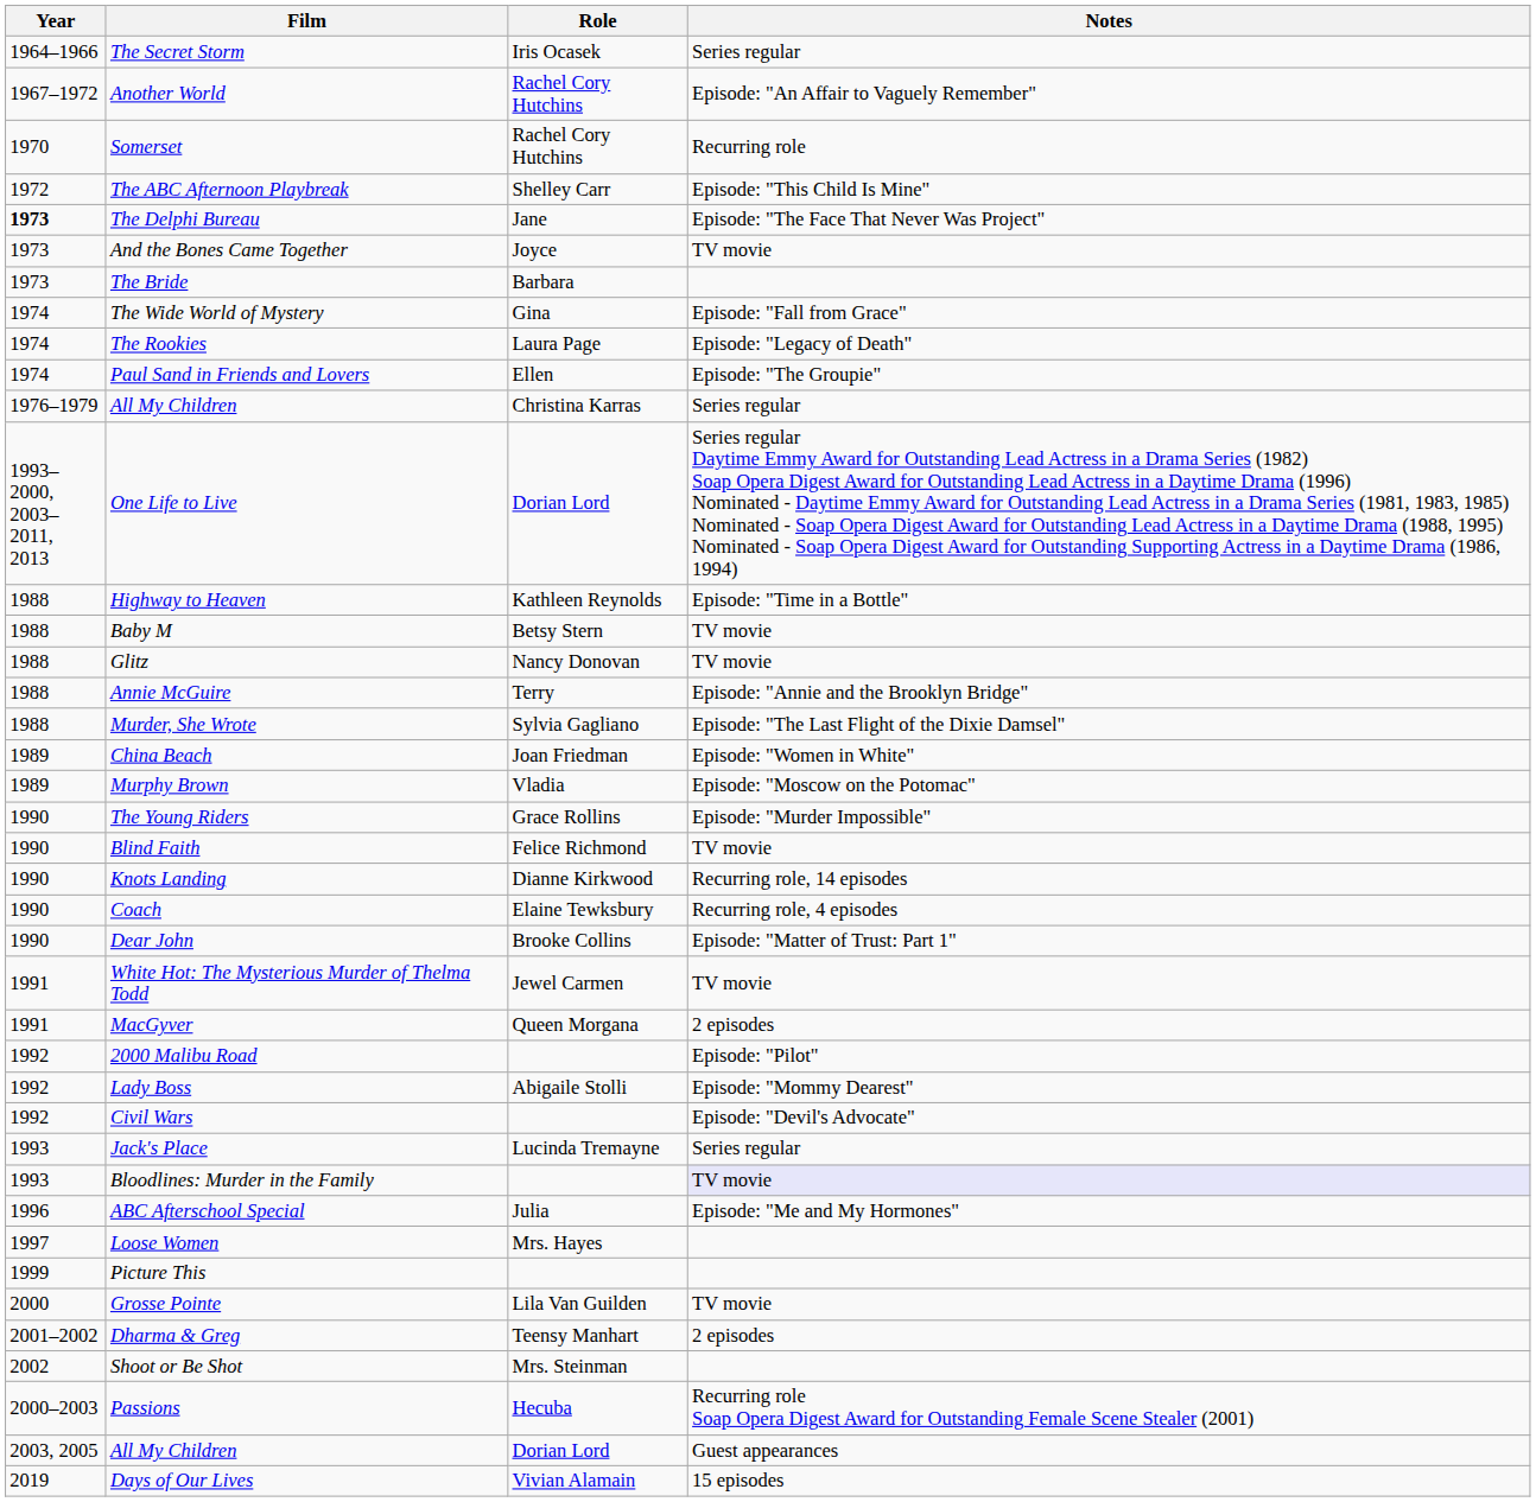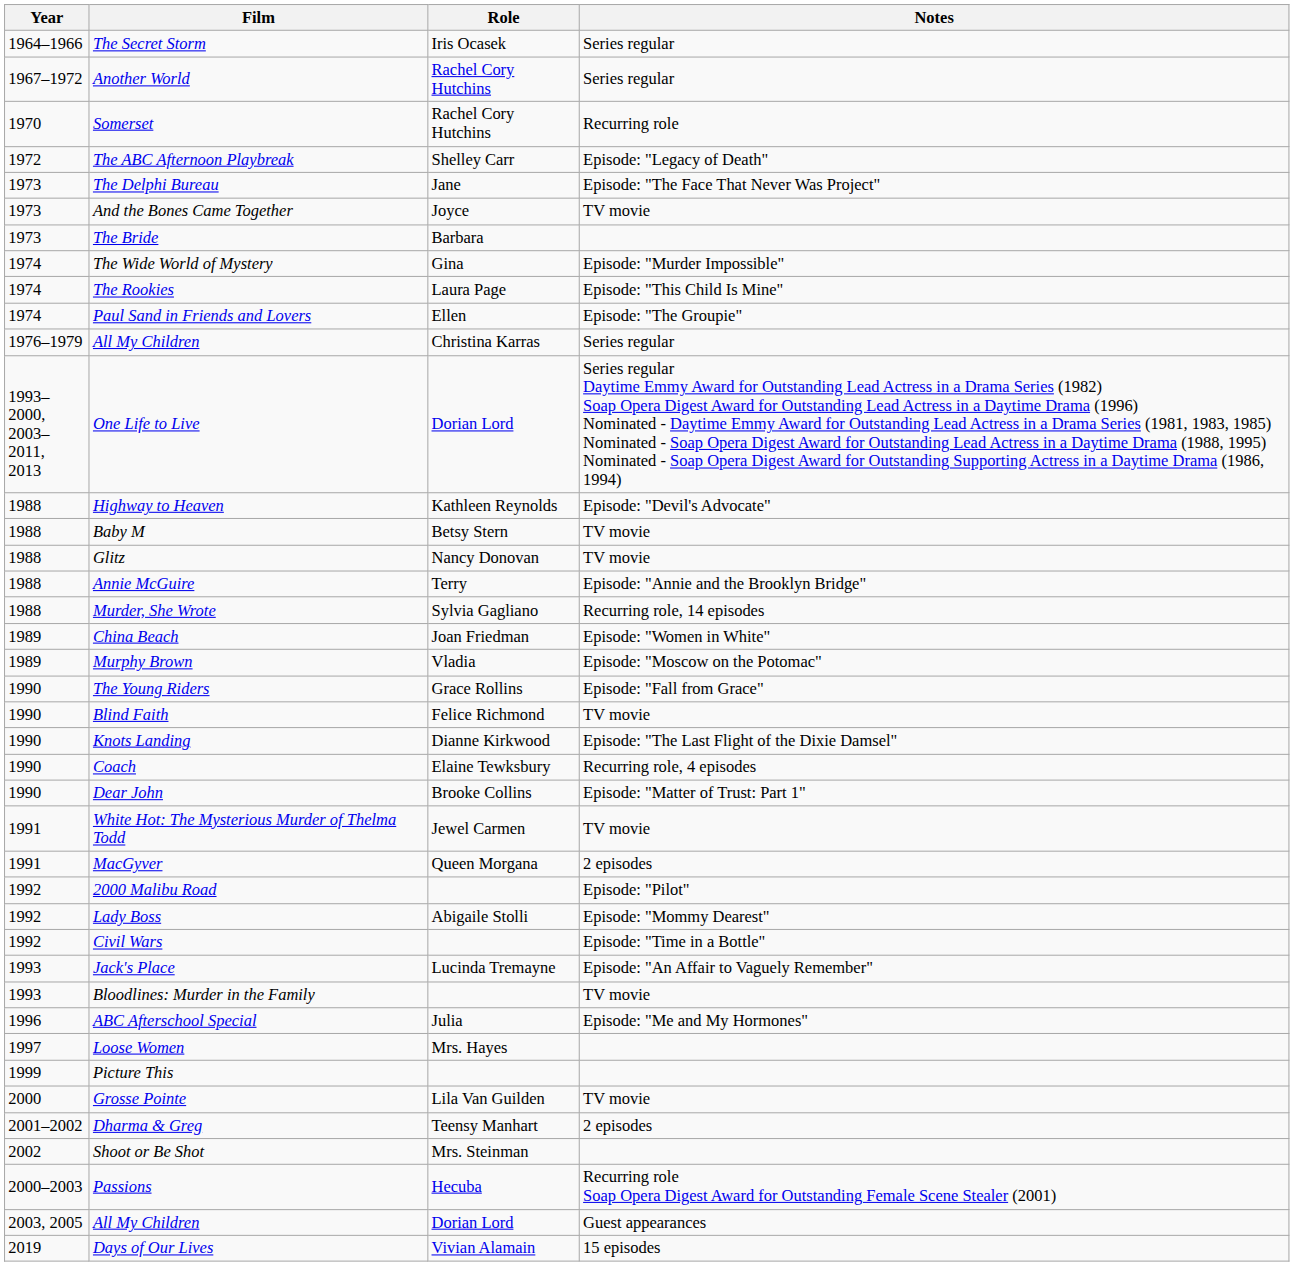 <table class="wikitable sortable">
 <tr>
 <th>Year</th>
 <th>Film</th>
 <th>Role</th>
 <th class="unsortable">Notes</th>
 </tr>
 <tr>
 <td>1964–1966</td>
 <td><em><a href='#'>The Secret Storm</a></em></td>
 <td>Iris Ocasek</td>
 <td>Series regular</td>
 </tr>
 <tr>
 <td>1967–1972</td>
 <td><em><a href='#'>Another World</a></em></td>
 <td><a href='#'>Rachel Cory Hutchins</a></td>
-<td>Episode: "An Affair to Vaguely Remember"</td>
+<td>Series regular</td>
 </tr>
 <tr>
 <td>1970</td>
 <td><em><a href='#'>Somerset</a></em></td>
 <td>Rachel Cory Hutchins</td>
 <td>Recurring role</td>
 </tr>
 <tr>
 <td>1972</td>
 <td><em><a href='#'>The ABC Afternoon Playbreak</a></em></td>
 <td>Shelley Carr</td>
-<td>Episode: "This Child Is Mine"</td>
+<td>Episode: "Legacy of Death"</td>
 </tr>
 <tr>
-<td><strong>1973</strong></td>
+<td>1973</td>
 <td><em><a href='#'>The Delphi Bureau</a></em></td>
 <td>Jane</td>
 <td>Episode: "The Face That Never Was Project"</td>
 </tr>
 <tr>
 <td>1973</td>
 <td><em>And the Bones Came Together</em></td>
 <td>Joyce</td>
 <td>TV movie</td>
 </tr>
 <tr>
 <td>1973</td>
 <td><em><a href='#'>The Bride</a></em></td>
 <td>Barbara</td>
 <td></td>
 </tr>
 <tr>
 <td>1974</td>
 <td><em>The Wide World of Mystery</em></td>
 <td>Gina</td>
-<td>Episode: "Fall from Grace"</td>
+<td>Episode: "Murder Impossible"</td>
 </tr>
 <tr>
 <td>1974</td>
 <td><em><a href='#'>The Rookies</a></em></td>
 <td>Laura Page</td>
-<td>Episode: "Legacy of Death"</td>
+<td>Episode: "This Child Is Mine"</td>
 </tr>
 <tr>
 <td>1974</td>
 <td><em><a href='#'>Paul Sand in Friends and Lovers</a></em></td>
 <td>Ellen</td>
 <td>Episode: "The Groupie"</td>
 </tr>
 <tr>
 <td>1976–1979</td>
 <td><em><a href='#'>All My Children</a></em></td>
 <td>Christina Karras</td>
 <td>Series regular</td>
 </tr>
 <tr>
 <td><br>1993–2000,<br>2003–2011,<br>2013</td>
 <td><em><a href='#'>One Life to Live</a></em></td>
 <td><a href='#'>Dorian Lord</a></td>
 <td>Series regular<br><a href='#'>Daytime Emmy Award for Outstanding Lead Actress in a Drama Series</a> (1982)<br><a href='#'>Soap Opera Digest Award for Outstanding Lead Actress in a Daytime Drama</a> (1996)<br>Nominated - <a href='#'>Daytime Emmy Award for Outstanding Lead Actress in a Drama Series</a> (1981, 1983, 1985)<br>Nominated - <a href='#'>Soap Opera Digest Award for Outstanding Lead Actress in a Daytime Drama</a> (1988, 1995)<br>Nominated - <a href='#'>Soap Opera Digest Award for Outstanding Supporting Actress in a Daytime Drama</a> (1986, 1994)</td>
 </tr>
 <tr>
 <td>1988</td>
 <td><em><a href='#'>Highway to Heaven</a></em></td>
 <td>Kathleen Reynolds</td>
-<td>Episode: "Time in a Bottle"</td>
+<td>Episode: "Devil's Advocate"</td>
 </tr>
 <tr>
 <td>1988</td>
 <td><em>Baby M</em></td>
 <td>Betsy Stern</td>
 <td>TV movie</td>
 </tr>
 <tr>
 <td>1988</td>
 <td><em>Glitz</em></td>
 <td>Nancy Donovan</td>
 <td>TV movie</td>
 </tr>
 <tr>
 <td>1988</td>
 <td><em><a href='#'>Annie McGuire</a></em></td>
 <td>Terry</td>
 <td>Episode: "Annie and the Brooklyn Bridge"</td>
 </tr>
 <tr>
 <td>1988</td>
 <td><em><a href='#'>Murder, She Wrote</a></em></td>
 <td>Sylvia Gagliano</td>
-<td>Episode: "The Last Flight of the Dixie Damsel"</td>
+<td>Recurring role, 14 episodes</td>
 </tr>
 <tr>
 <td>1989</td>
 <td><em><a href='#'>China Beach</a></em></td>
 <td>Joan Friedman</td>
 <td>Episode: "Women in White"</td>
 </tr>
 <tr>
 <td>1989</td>
 <td><em><a href='#'>Murphy Brown</a></em></td>
 <td>Vladia</td>
 <td>Episode: "Moscow on the Potomac"</td>
 </tr>
 <tr>
 <td>1990</td>
 <td><em><a href='#'>The Young Riders</a></em></td>
 <td>Grace Rollins</td>
-<td>Episode: "Murder Impossible"</td>
+<td>Episode: "Fall from Grace"</td>
 </tr>
 <tr>
 <td>1990</td>
 <td><em><a href='#'>Blind Faith</a></em></td>
 <td>Felice Richmond</td>
 <td>TV movie</td>
 </tr>
 <tr>
 <td>1990</td>
 <td><em><a href='#'>Knots Landing</a></em></td>
 <td>Dianne Kirkwood</td>
-<td>Recurring role, 14 episodes</td>
+<td>Episode: "The Last Flight of the Dixie Damsel"</td>
 </tr>
 <tr>
 <td>1990</td>
 <td><em><a href='#'>Coach</a></em></td>
 <td>Elaine Tewksbury</td>
 <td>Recurring role, 4 episodes</td>
 </tr>
 <tr>
 <td>1990</td>
 <td><em><a href='#'>Dear John</a></em></td>
 <td>Brooke Collins</td>
 <td>Episode: "Matter of Trust: Part 1"</td>
 </tr>
 <tr>
 <td>1991</td>
 <td><em><a href='#'>White Hot: The Mysterious Murder of Thelma Todd</a></em></td>
 <td>Jewel Carmen</td>
 <td>TV movie</td>
 </tr>
 <tr>
 <td>1991</td>
 <td><em><a href='#'>MacGyver</a></em></td>
 <td>Queen Morgana</td>
 <td>2 episodes</td>
 </tr>
 <tr>
 <td>1992</td>
 <td><em><a href='#'>2000 Malibu Road</a></em></td>
 <td></td>
 <td>Episode: "Pilot"</td>
 </tr>
 <tr>
 <td>1992</td>
 <td><em><a href='#'>Lady Boss</a></em></td>
 <td>Abigaile Stolli</td>
 <td>Episode: "Mommy Dearest"</td>
 </tr>
 <tr>
 <td>1992</td>
 <td><em><a href='#'>Civil Wars</a></em></td>
 <td></td>
-<td>Episode: "Devil's Advocate"</td>
+<td>Episode: "Time in a Bottle"</td>
 </tr>
 <tr>
 <td>1993</td>
 <td><em><a href='#'>Jack's Place</a></em></td>
 <td>Lucinda Tremayne</td>
-<td>Series regular</td>
+<td>Episode: "An Affair to Vaguely Remember"</td>
 </tr>
 <tr>
 <td>1993</td>
 <td><em>Bloodlines: Murder in the Family</em></td>
 <td></td>
-<td style="background: lavender;">TV movie</td>
+<td>TV movie</td>
 </tr>
 <tr>
 <td>1996</td>
 <td><em><a href='#'>ABC Afterschool Special</a></em></td>
 <td>Julia</td>
 <td>Episode: "Me and My Hormones"</td>
 </tr>
 <tr>
 <td>1997</td>
 <td><em><a href='#'>Loose Women</a></em></td>
 <td>Mrs. Hayes</td>
 <td></td>
 </tr>
 <tr>
 <td>1999</td>
 <td><em>Picture This</em></td>
 <td></td>
 <td></td>
 </tr>
 <tr>
 <td>2000</td>
 <td><em><a href='#'>Grosse Pointe</a></em></td>
 <td>Lila Van Guilden</td>
 <td>TV movie</td>
 </tr>
 <tr>
 <td>2001–2002</td>
 <td><em><a href='#'>Dharma & Greg</a></em></td>
 <td>Teensy Manhart</td>
 <td>2 episodes</td>
 </tr>
 <tr>
 <td>2002</td>
 <td><em>Shoot or Be Shot</em></td>
 <td>Mrs. Steinman</td>
 <td></td>
 </tr>
 <tr>
 <td>2000–2003</td>
 <td><em><a href='#'>Passions</a></em></td>
 <td><a href='#'>Hecuba</a></td>
 <td>Recurring role<br><a href='#'>Soap Opera Digest Award for Outstanding Female Scene Stealer</a> (2001)</td>
 </tr>
 <tr>
 <td>2003, 2005</td>
 <td><em><a href='#'>All My Children</a></em></td>
 <td><a href='#'>Dorian Lord</a></td>
 <td>Guest appearances</td>
 </tr>
 <tr>
 <td>2019</td>
 <td><em><a href='#'>Days of Our Lives</a></em></td>
 <td><a href='#'>Vivian Alamain</a></td>
 <td>15 episodes</td>
 </tr>
 </table>
